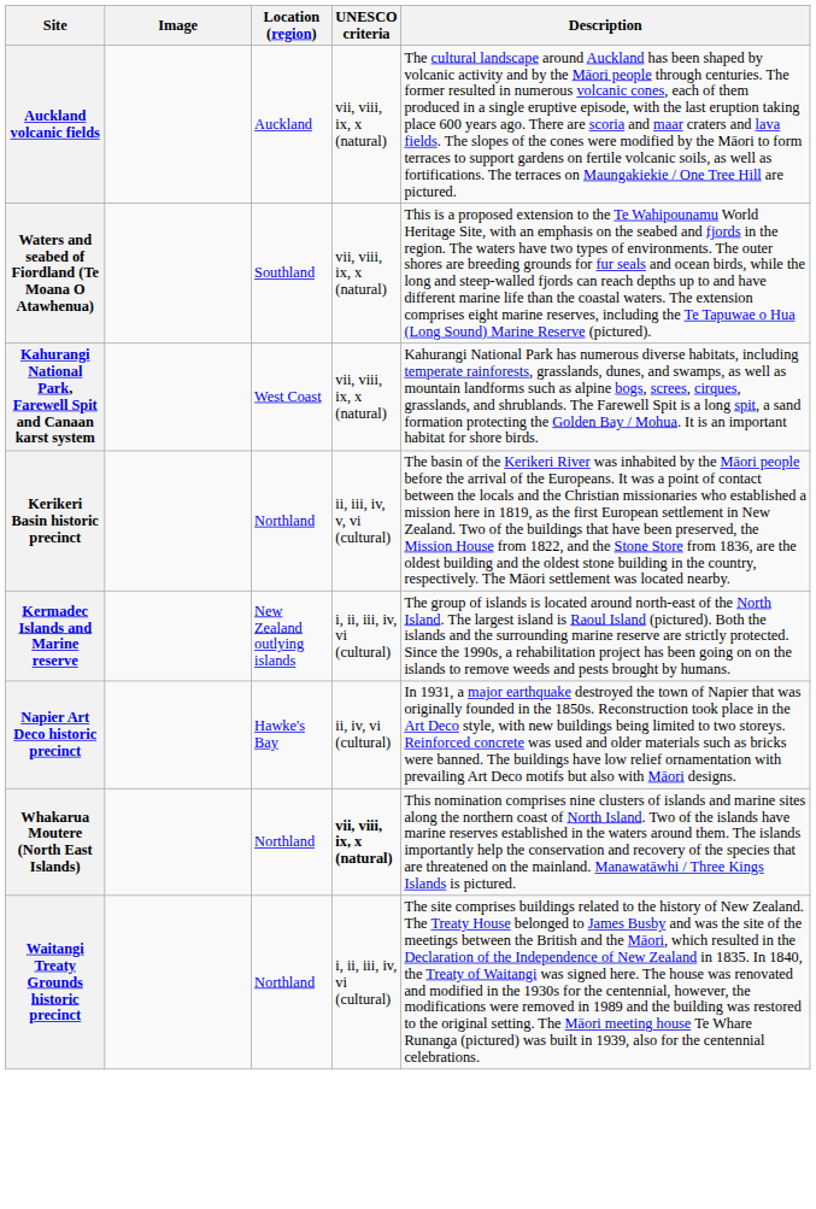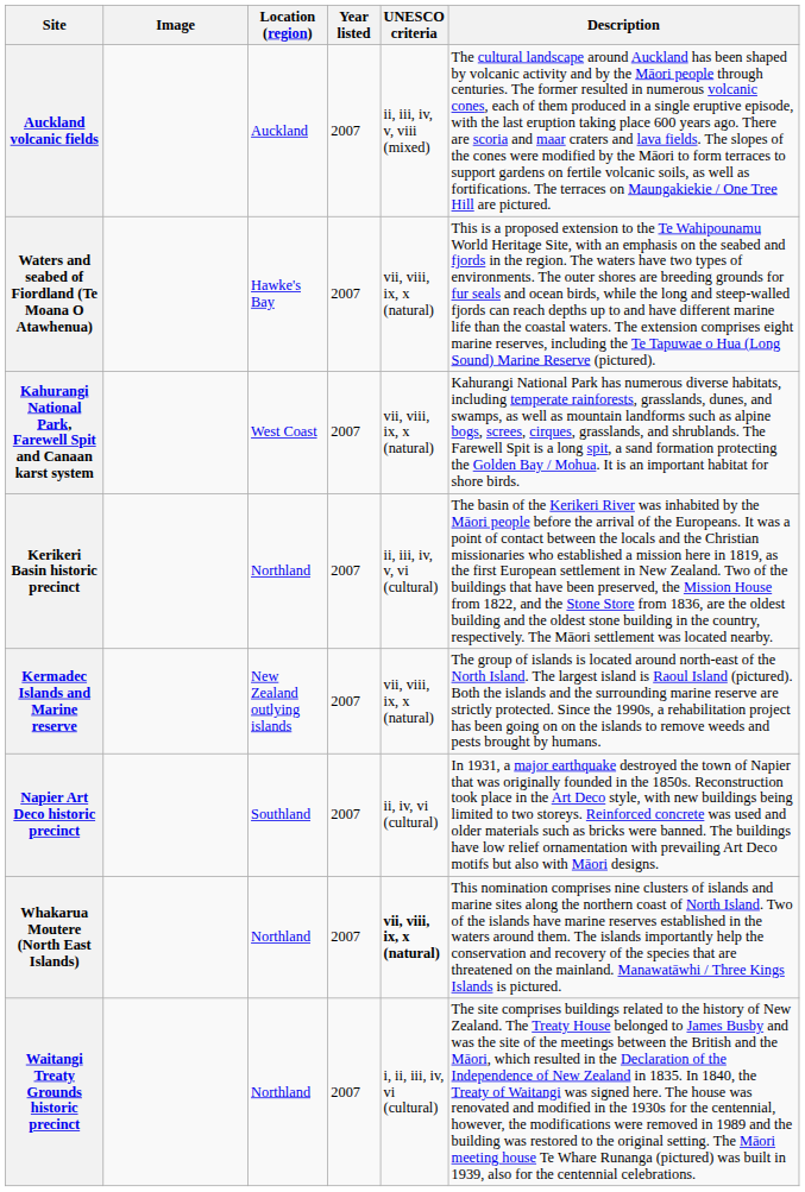 <table class="wikitable sortable plainrowheaders">
 <tr>
 <th style="width:100px;" scope="col">Site</th>
 <th class="unsortable" style="width:150px;" scope="col">Image</th>
 <th style="width:80px;" scope="col">Location (<a href='#'>region</a>)</th>
+<th style="width:50px;" scope="col">Year listed</th>
 <th style="width:60px;" scope="col">UNESCO criteria</th>
 <th scope="col" class="unsortable">Description</th>
 </tr>
 <tr>
 <th scope="row"><a href='#'>Auckland volcanic fields</a></th>
 <td></td>
 <td><a href='#'>Auckland</a></td>
-<td>vii, viii, ix, x (natural)</td>
+<td>2007</td>
+<td>ii, iii, iv, v, viii (mixed)</td>
 <td>The <a href='#'>cultural landscape</a> around <a href='#'>Auckland</a> has been shaped by volcanic activity and by the <a href='#'>Māori people</a> through centuries. The former resulted in numerous <a href='#'>volcanic cones</a>, each of them produced in a single eruptive episode, with the last eruption taking place 600 years ago. There are <a href='#'>scoria</a> and <a href='#'>maar</a> craters and <a href='#'>lava fields</a>. The slopes of the cones were modified by the Māori to form terraces to support gardens on fertile volcanic soils, as well as fortifications. The terraces on <a href='#'>Maungakiekie / One Tree Hill</a> are pictured.</td>
 </tr>
 <tr>
 <th scope="row">Waters and seabed of Fiordland (Te Moana O Atawhenua)</th>
 <td></td>
-<td><a href='#'>Southland</a></td>
+<td><a href='#'>Hawke's Bay</a></td>
+<td>2007</td>
 <td>vii, viii, ix, x (natural)</td>
 <td>This is a proposed extension to the <a href='#'>Te Wahipounamu</a> World Heritage Site, with an emphasis on the seabed and <a href='#'>fjords</a> in the region. The waters have two types of environments. The outer shores are breeding grounds for <a href='#'>fur seals</a> and ocean birds, while the long and steep-walled fjords can reach depths up to  and have different marine life than the coastal waters. The extension comprises eight marine reserves, including the <a href='#'>Te Tapuwae o Hua (Long Sound) Marine Reserve</a> (pictured).</td>
 </tr>
 <tr>
 <th scope="row"><a href='#'>Kahurangi National Park</a>, <a href='#'>Farewell Spit</a> and Canaan karst system</th>
 <td></td>
 <td><a href='#'>West Coast</a></td>
+<td>2007</td>
 <td>vii, viii, ix, x (natural)</td>
 <td>Kahurangi National Park has numerous diverse habitats, including <a href='#'>temperate rainforests</a>, grasslands, dunes, and swamps, as well as mountain landforms such as alpine <a href='#'>bogs</a>, <a href='#'>screes</a>, <a href='#'>cirques</a>, grasslands, and shrublands. The Farewell Spit is a  long <a href='#'>spit</a>, a sand formation protecting the <a href='#'>Golden Bay / Mohua</a>. It is an important habitat for shore birds.</td>
 </tr>
 <tr>
 <th scope="row">Kerikeri Basin historic precinct</th>
 <td></td>
 <td><a href='#'>Northland</a></td>
+<td>2007</td>
 <td>ii, iii, iv, v, vi (cultural)</td>
 <td>The basin of the <a href='#'>Kerikeri River</a> was inhabited by the <a href='#'>Māori people</a> before the arrival of the Europeans. It was a point of contact between the locals and the Christian missionaries who established a mission here in 1819, as the first European settlement in New Zealand. Two of the buildings that have been preserved, the <a href='#'>Mission House</a> from 1822, and the <a href='#'>Stone Store</a> from 1836, are the oldest building and the oldest stone building in the country, respectively. The Māori settlement was located nearby.</td>
 </tr>
 <tr>
 <th scope="row"><a href='#'>Kermadec Islands and Marine reserve</a></th>
 <td></td>
 <td><a href='#'>New Zealand outlying islands</a></td>
-<td>i, ii, iii, iv, vi (cultural)</td>
+<td>2007</td>
+<td>vii, viii, ix, x (natural)</td>
 <td>The group of islands is located around  north-east of the <a href='#'>North Island</a>. The largest island is <a href='#'>Raoul Island</a> (pictured). Both the islands and the surrounding marine reserve are strictly protected. Since the 1990s, a rehabilitation project has been going on on the islands to remove weeds and pests brought by humans.</td>
 </tr>
 <tr>
 <th scope="row"><a href='#'>Napier Art Deco historic precinct</a></th>
 <td></td>
-<td><a href='#'>Hawke's Bay</a></td>
+<td><a href='#'>Southland</a></td>
+<td>2007</td>
 <td>ii, iv, vi (cultural)</td>
 <td>In 1931, a <a href='#'>major earthquake</a> destroyed the town of Napier that was originally founded in the 1850s. Reconstruction took place in the <a href='#'>Art Deco</a> style, with new buildings being limited to two storeys. <a href='#'>Reinforced concrete</a> was used and older materials such as bricks were banned. The buildings have low relief ornamentation with prevailing Art Deco motifs but also with <a href='#'>Māori</a> designs.</td>
 </tr>
 <tr>
 <th scope="row">Whakarua Moutere (North East Islands)</th>
 <td></td>
 <td><a href='#'>Northland</a></td>
+<td>2007</td>
 <td><strong>vii, viii, ix, x (natural)</strong></td>
 <td>This nomination comprises nine clusters of islands and marine sites along the northern coast of <a href='#'>North Island</a>. Two of the islands have marine reserves established in the waters around them. The islands importantly help the conservation and recovery of the species that are threatened on the mainland. <a href='#'>Manawatāwhi / Three Kings Islands</a> is pictured.</td>
 </tr>
 <tr>
 <th scope="row"><a href='#'>Waitangi Treaty Grounds historic precinct</a></th>
 <td></td>
 <td><a href='#'>Northland</a></td>
+<td>2007</td>
 <td>i, ii, iii, iv, vi (cultural)</td>
 <td>The site comprises buildings related to the history of New Zealand. The <a href='#'>Treaty House</a> belonged to <a href='#'>James Busby</a> and was the site of the meetings between the British and the <a href='#'>Māori</a>, which resulted in the <a href='#'>Declaration of the Independence of New Zealand</a> in 1835. In 1840, the <a href='#'>Treaty of Waitangi</a> was signed here. The house was renovated and modified in the 1930s for the centennial, however, the modifications were removed in 1989 and the building was restored to the original setting. The <a href='#'>Māori meeting house</a> Te Whare Runanga (pictured) was built in 1939, also for the centennial celebrations.</td>
 </tr>
 </table>
